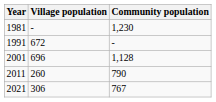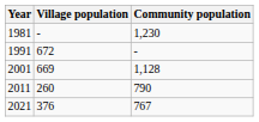 <table class="wikitable">
 <tr>
 <th>Year</th>
 <th>Village population</th>
 <th>Community population</th>
 </tr>
 <tr>
 <td>1981</td>
 <td>-</td>
 <td>1,230</td>
 </tr>
 <tr>
 <td>1991</td>
 <td>672</td>
 <td>-</td>
 </tr>
 <tr>
 <td>2001</td>
-<td>696</td>
+<td>669</td>
 <td>1,128</td>
 </tr>
 <tr>
 <td>2011</td>
 <td>260</td>
 <td>790</td>
 </tr>
 <tr>
 <td>2021</td>
-<td>306</td>
+<td>376</td>
 <td>767</td>
 </tr>
 </table>
